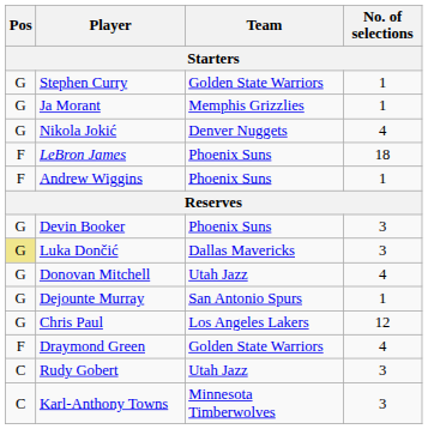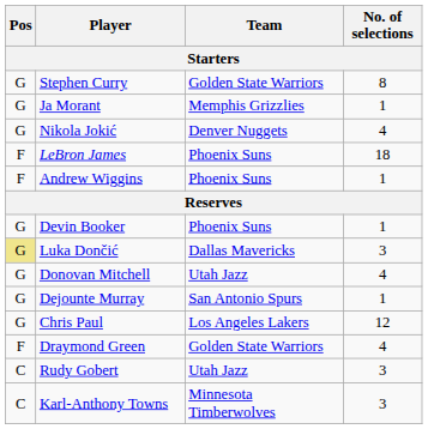 <table class="wikitable" style="text-align:center">
 <tr>
 <th scope="col" width="25px">Pos</th>
 <th scope="col" width="150px">Player</th>
 <th scope="col" width="160px">Team</th>
 <th scope="col" width="75px">No. of selections</th>
 </tr>
 <tr>
 <th scope="col" colspan="4">Starters</th>
 </tr>
 <tr>
 <td>G</td>
 <td style="text-align:left"><a href='#'>Stephen Curry</a></td>
 <td style="text-align:left"><a href='#'>Golden State Warriors</a></td>
-<td>1</td>
+<td>8</td>
 </tr>
 <tr>
 <td>G</td>
 <td style="text-align:left"><a href='#'>Ja Morant</a></td>
 <td style="text-align:left"><a href='#'>Memphis Grizzlies</a></td>
 <td>1</td>
 </tr>
 <tr>
 <td>G</td>
 <td style="text-align:left"><a href='#'>Nikola Jokić</a></td>
 <td style="text-align:left"><a href='#'>Denver Nuggets</a></td>
 <td>4</td>
 </tr>
 <tr>
 <td>F</td>
 <td style="text-align:left"><em><a href='#'>LeBron James</a></em></td>
 <td style="text-align:left"><a href='#'>Phoenix Suns</a></td>
 <td>18</td>
 </tr>
 <tr>
 <td>F</td>
 <td style="text-align:left"><a href='#'>Andrew Wiggins</a></td>
 <td style="text-align:left"><a href='#'>Phoenix Suns</a></td>
 <td>1</td>
 </tr>
 <tr>
 <th scope="col" colspan="4">Reserves</th>
 </tr>
 <tr>
 <td>G</td>
 <td style="text-align:left"><a href='#'>Devin Booker</a></td>
 <td style="text-align:left"><a href='#'>Phoenix Suns</a></td>
-<td>3</td>
+<td>1</td>
 </tr>
 <tr>
 <td style="background: khaki;">G</td>
 <td style="text-align:left"><a href='#'>Luka Dončić</a></td>
 <td style="text-align:left"><a href='#'>Dallas Mavericks</a></td>
 <td>3</td>
 </tr>
 <tr>
 <td>G</td>
 <td style="text-align:left"><a href='#'>Donovan Mitchell</a></td>
 <td style="text-align:left"><a href='#'>Utah Jazz</a></td>
 <td>4</td>
 </tr>
 <tr>
 <td>G</td>
 <td style="text-align:left"><a href='#'>Dejounte Murray</a></td>
 <td style="text-align:left"><a href='#'>San Antonio Spurs</a></td>
 <td>1</td>
 </tr>
 <tr>
 <td>G</td>
 <td style="text-align:left"><a href='#'>Chris Paul</a></td>
 <td style="text-align:left"><a href='#'>Los Angeles Lakers</a></td>
 <td>12</td>
 </tr>
 <tr>
 <td>F</td>
 <td style="text-align:left"><a href='#'>Draymond Green</a></td>
 <td style="text-align:left"><a href='#'>Golden State Warriors</a></td>
 <td>4</td>
 </tr>
 <tr>
 <td>C</td>
 <td style="text-align:left"><a href='#'>Rudy Gobert</a></td>
 <td style="text-align:left"><a href='#'>Utah Jazz</a></td>
 <td>3</td>
 </tr>
 <tr>
 <td>C</td>
 <td style="text-align:left"><a href='#'>Karl-Anthony Towns</a></td>
 <td style="text-align:left"><a href='#'>Minnesota Timberwolves</a></td>
 <td>3</td>
 </tr>
 </table>
